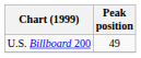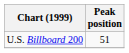 <table class="wikitable">
 <tr>
 <th>Chart (1999)</th>
 <th>Peak<br>position</th>
 </tr>
 <tr>
 <td>U.S. <a href='#'><em>Billboard</em> 200</a></td>
-<td align="center">49</td>
+<td align="center">51</td>
 </tr>
 <tr>
 </tr>
 </table>
